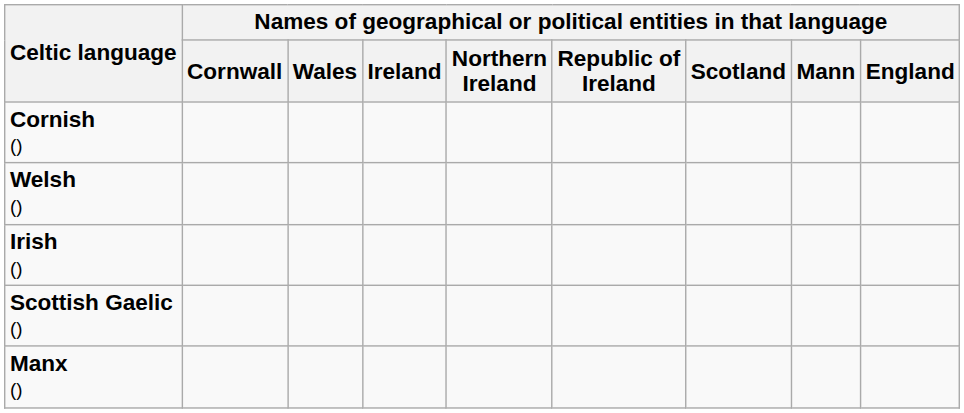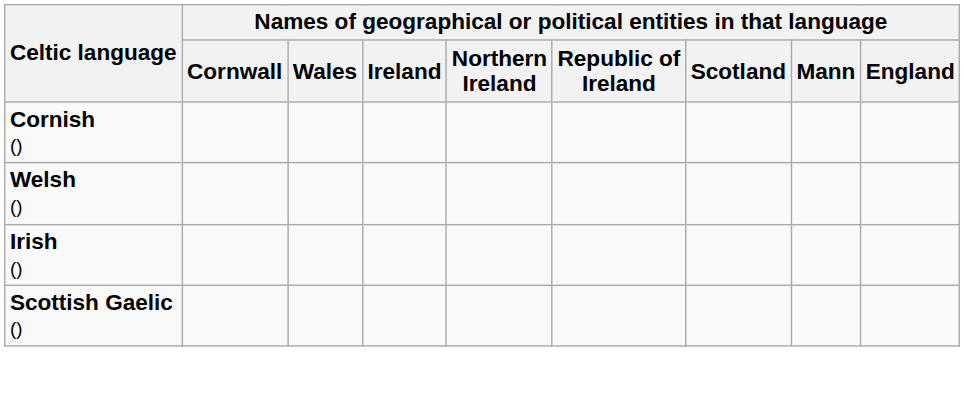 <table class="wikitable">
 <tr>
 <th rowspan=2>Celtic language</th>
 <th colspan=8>Names of geographical or political entities in that language</th>
 </tr>
 <tr>
 <th>Cornwall</th>
 <th>Wales</th>
 <th>Ireland</th>
 <th>Northern<br>Ireland</th>
 <th>Republic of<br>Ireland</th>
 <th>Scotland</th>
 <th>Mann</th>
 <th>England</th>
 </tr>
 <tr>
 <td><strong>Cornish</strong><br><small>()</small></td>
 <td></td>
 <td></td>
 <td></td>
 <td></td>
 <td></td>
 <td></td>
 <td></td>
 <td></td>
 </tr>
 <tr>
 <td><strong>Welsh</strong><br><small>()</small></td>
 <td></td>
 <td></td>
 <td></td>
 <td></td>
 <td></td>
 <td></td>
 <td></td>
 <td></td>
 </tr>
 <tr>
 <td><strong>Irish</strong><br><small>()</small></td>
 <td></td>
 <td></td>
 <td></td>
 <td></td>
 <td></td>
 <td></td>
 <td></td>
 <td></td>
 </tr>
 <tr>
 <td><strong>Scottish Gaelic</strong><br><small>()</small></td>
 <td></td>
 <td></td>
 <td></td>
 <td></td>
 <td></td>
 <td></td>
 <td></td>
 <td></td>
 </tr>
-<tr>
-<td><strong>Manx</strong><br><small>()</small></td>
-<td></td>
-<td></td>
-<td></td>
-<td></td>
-<td></td>
-<td></td>
-<td></td>
-<td></td>
-</tr>
 </table>
